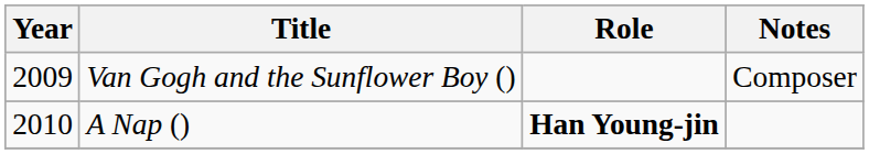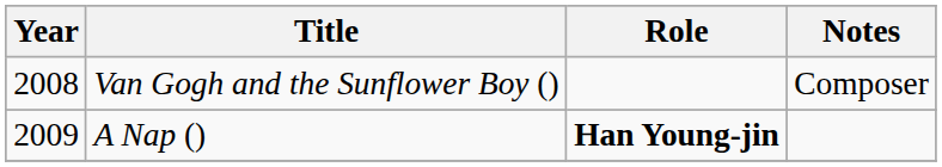 <table class="wikitable">
 <tr>
 <th scope="col">Year</th>
 <th>Title</th>
 <th>Role</th>
 <th>Notes</th>
 </tr>
 <tr>
-<td>2009</td>
+<td>2008</td>
 <td><em>Van Gogh and the Sunflower Boy</em> ()</td>
 <td></td>
 <td>Composer</td>
 </tr>
 <tr>
-<td>2010</td>
+<td>2009</td>
 <td><em>A Nap</em> ()</td>
 <td><strong>Han Young-jin</strong></td>
 <td></td>
 </tr>
 <tr>
 </tr>
 </table>
